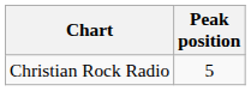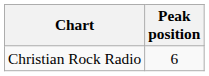 <table class="wikitable">
 <tr>
 <th>Chart</th>
 <th>Peak<br>position</th>
 </tr>
 <tr>
 <td>Christian Rock Radio</td>
-<td align="center">5</td>
+<td align="center">6</td>
 </tr>
 </table>
